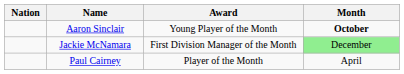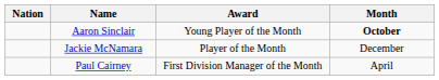 <table class="wikitable" style="font-size: 95%; text-align: center;">
 <tr>
 <th width=60>Nation</th>
 <th width=150>Name</th>
 <th width=260>Award</th>
 <th width=150>Month</th>
 </tr>
 <tr>
 <td></td>
 <td><a href='#'>Aaron Sinclair</a></td>
 <td>Young Player of the Month</td>
 <td><strong>October</strong></td>
 </tr>
 <tr>
 <td></td>
 <td><a href='#'>Jackie McNamara</a></td>
-<td>First Division Manager of the Month</td>
-<td style="background: lightgreen;">December</td>
+<td>Player of the Month</td>
+<td>December</td>
 </tr>
 <tr>
 <td></td>
 <td><a href='#'>Paul Cairney</a></td>
-<td>Player of the Month</td>
+<td>First Division Manager of the Month</td>
 <td>April</td>
 </tr>
 </table>
